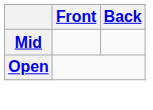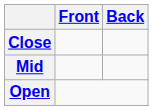 <table class="wikitable" style="text-align:center">
 <tr>
 <th></th>
 <th><a href='#'>Front</a></th>
 <th><a href='#'>Back</a></th>
+</tr>
+<tr align="center">
+<th><a href='#'>Close</a></th>
+<td> </td>
+<td> </td>
 </tr>
 <tr>
 <th><a href='#'>Mid</a></th>
 <td></td>
 <td></td>
 </tr>
 <tr align="center">
 <th><a href='#'>Open</a></th>
 <td colspan="2"> </td>
 </tr>
 </table>
